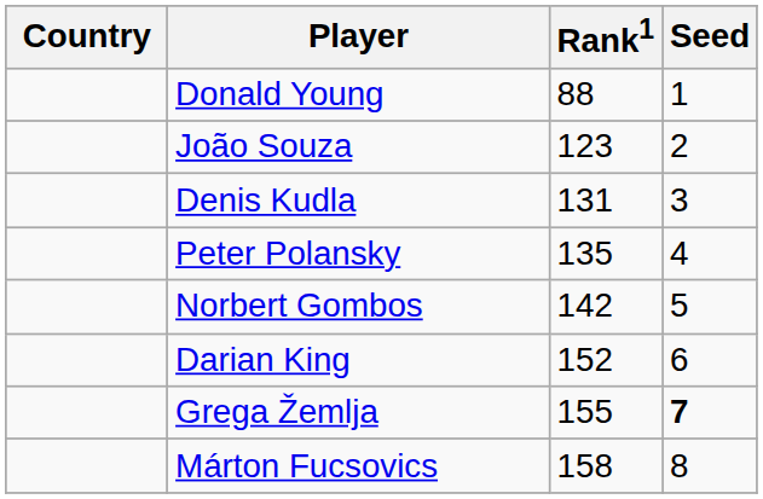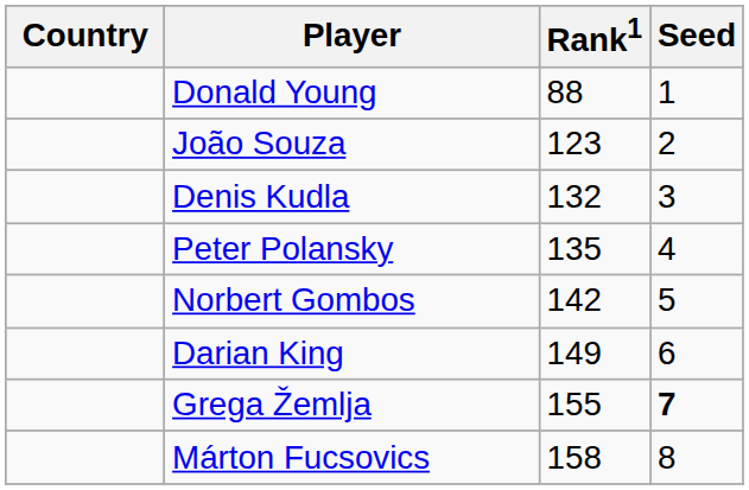 <table class="sortable wikitable">
 <tr>
 <th width="70">Country</th>
 <th width="175">Player</th>
 <th>Rank<sup>1</sup></th>
 <th>Seed</th>
 </tr>
 <tr>
 <td></td>
 <td><a href='#'>Donald Young</a></td>
 <td>88</td>
 <td>1</td>
 </tr>
 <tr>
 <td></td>
 <td><a href='#'>João Souza</a></td>
 <td>123</td>
 <td>2</td>
 </tr>
 <tr>
 <td></td>
 <td><a href='#'>Denis Kudla</a></td>
-<td>131</td>
+<td>132</td>
 <td>3</td>
 </tr>
 <tr>
 <td></td>
 <td><a href='#'>Peter Polansky</a></td>
 <td>135</td>
 <td>4</td>
 </tr>
 <tr>
 <td></td>
 <td><a href='#'>Norbert Gombos</a></td>
 <td>142</td>
 <td>5</td>
 </tr>
 <tr>
 <td></td>
 <td><a href='#'>Darian King</a></td>
-<td>152</td>
+<td>149</td>
 <td>6</td>
 </tr>
 <tr>
 <td></td>
 <td><a href='#'>Grega Žemlja</a></td>
 <td>155</td>
 <td><strong>7</strong></td>
 </tr>
 <tr>
 <td></td>
 <td><a href='#'>Márton Fucsovics</a></td>
 <td>158</td>
 <td>8</td>
 </tr>
 </table>
